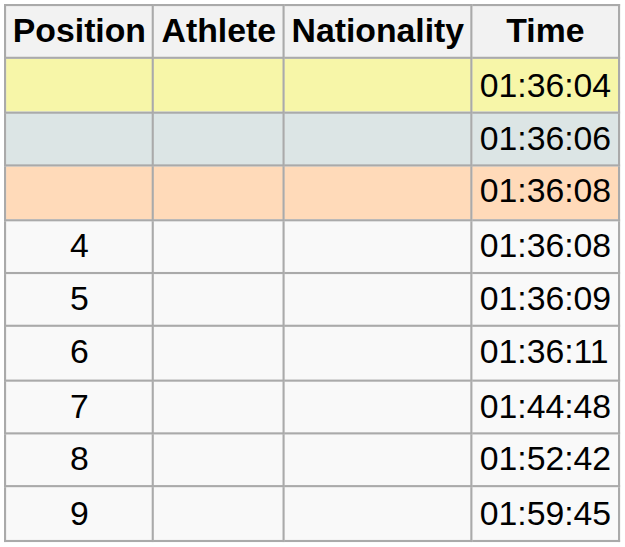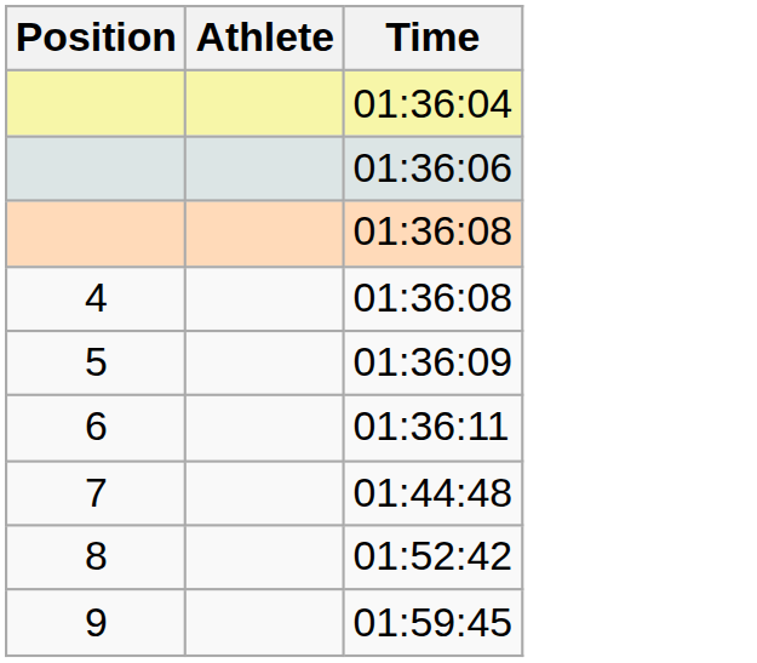 <table class="wikitable sortable">
 <tr>
 <th scope="col">Position</th>
 <th scope="col">Athlete</th>
-<th scope="col">Nationality</th>
 <th scope="col">Time</th>
 </tr>
 <tr bgcolor="#F7F6A8">
 <td align=center></td>
-<td></td>
 <td></td>
 <td>01:36:04</td>
 </tr>
 <tr bgcolor="#DCE5E5">
 <td align=center></td>
 <td></td>
-<td></td>
 <td>01:36:06</td>
 </tr>
 <tr bgcolor="#FFDAB9">
 <td align=center></td>
-<td></td>
 <td></td>
 <td>01:36:08</td>
 </tr>
 <tr>
 <td align=center>4</td>
 <td></td>
-<td></td>
 <td>01:36:08</td>
 </tr>
 <tr>
 <td align=center>5</td>
-<td></td>
 <td></td>
 <td>01:36:09</td>
 </tr>
 <tr>
 <td align=center>6</td>
 <td></td>
-<td></td>
 <td>01:36:11</td>
 </tr>
 <tr>
 <td align=center>7</td>
-<td></td>
 <td></td>
 <td>01:44:48</td>
 </tr>
 <tr>
 <td align=center>8</td>
 <td></td>
-<td></td>
 <td>01:52:42</td>
 </tr>
 <tr>
 <td align=center>9</td>
 <td></td>
-<td></td>
 <td>01:59:45</td>
 </tr>
 </table>
